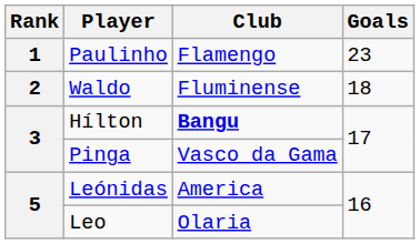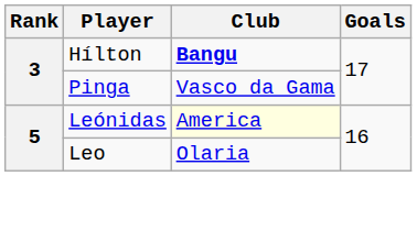 <table class="wikitable">
 <tr>
 <th>Rank</th>
 <th>Player</th>
 <th>Club</th>
 <th>Goals</th>
-</tr>
-<tr>
-<th>1</th>
-<td><a href='#'>Paulinho</a></td>
-<td><a href='#'>Flamengo</a></td>
-<td>23</td>
-</tr>
-<tr>
-<th>2</th>
-<td><a href='#'>Waldo</a></td>
-<td><a href='#'>Fluminense</a></td>
-<td>18</td>
 </tr>
 <tr>
 <th rowspan="2">3</th>
 <td>Hílton</td>
 <td><strong><a href='#'>Bangu</a></strong></td>
 <td rowspan="2">17</td>
 </tr>
 <tr>
 <td><a href='#'>Pinga</a></td>
 <td><a href='#'>Vasco da Gama</a></td>
 </tr>
 <tr>
 <th rowspan="2">5</th>
 <td><a href='#'>Leónidas</a></td>
-<td><a href='#'>America</a></td>
+<td style="background: lightyellow;"><a href='#'>America</a></td>
 <td rowspan="2">16</td>
 </tr>
 <tr>
 <td>Leo</td>
 <td><a href='#'>Olaria</a></td>
 </tr>
 </table>
